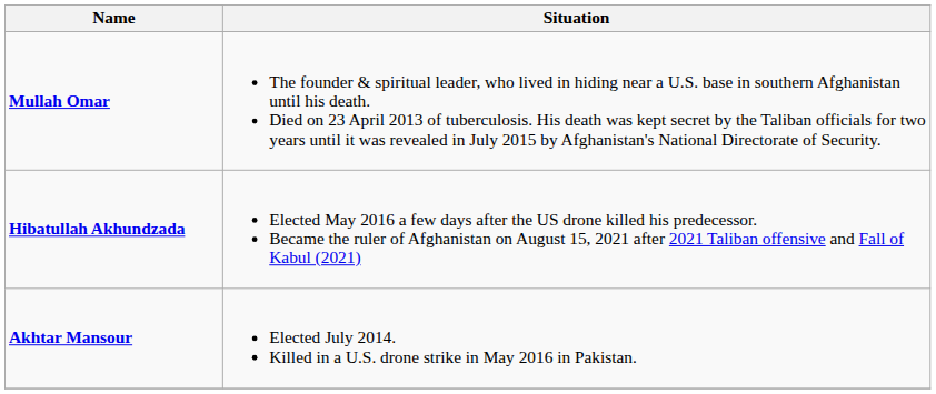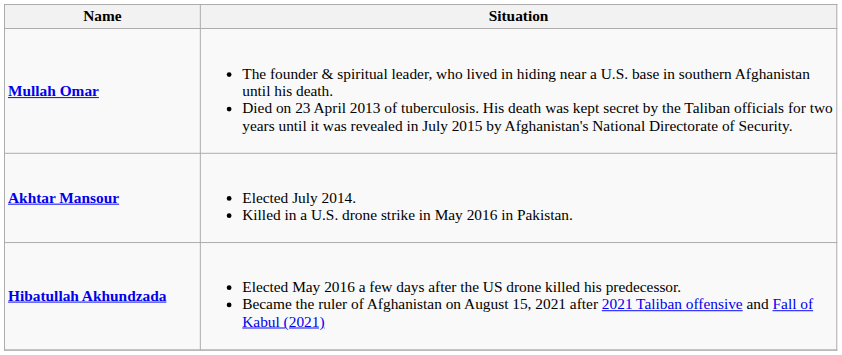 <table class="wikitable">
 <tr>
 <th style="width: 20%;">Name</th>
 <th style="width: 65%;">Situation</th>
 </tr>
 <tr>
 <td><strong><a href='#'>Mullah Omar</a></strong></td>
 <td><br><ul><li>The founder & spiritual leader, who lived in hiding near a U.S. base in southern Afghanistan until his death.</li><li>Died on 23 April 2013 of tuberculosis. His death was kept secret by the Taliban officials for two years until it was revealed in July 2015 by Afghanistan's National Directorate of Security.</li></ul></td>
 </tr>
 <tr>
+<td><strong><a href='#'>Akhtar Mansour</a></strong></td>
+<td><br><ul><li>Elected July 2014.</li><li>Killed in a U.S. drone strike in May 2016 in Pakistan.</li></ul></td>
+</tr>
+<tr>
 <td><strong><a href='#'>Hibatullah Akhundzada</a></strong></td>
 <td><br><ul><li>Elected May 2016 a few days after the US drone killed his predecessor.</li><li>Became the ruler of Afghanistan on August 15, 2021 after <a href='#'>2021 Taliban offensive</a> and <a href='#'>Fall of Kabul (2021)</a></li></ul></td>
 </tr>
 <tr>
-<td><strong><a href='#'>Akhtar Mansour</a></strong></td>
-<td><br><ul><li>Elected July 2014.</li><li>Killed in a U.S. drone strike in May 2016 in Pakistan.</li></ul></td>
-</tr>
-<tr>
 </tr>
 </table>
